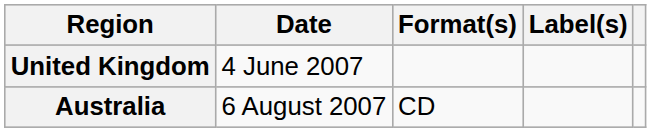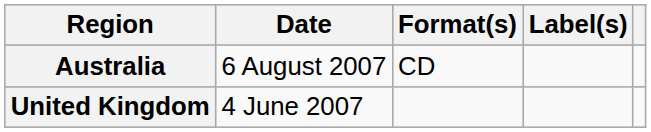 <table class="wikitable plainrowheaders">
 <tr>
 <th scope="col">Region</th>
 <th scope="col">Date</th>
 <th scope="col">Format(s)</th>
 <th scope="col">Label(s)</th>
 <th scope="col"></th>
 </tr>
 <tr>
+<th scope="row">Australia</th>
+<td>6 August 2007</td>
+<td>CD</td>
+<td></td>
+<td></td>
+</tr>
+<tr>
 <th scope="row">United Kingdom</th>
 <td>4 June 2007</td>
 <td></td>
 <td></td>
 <td></td>
 </tr>
-<tr>
-<th scope="row">Australia</th>
-<td>6 August 2007</td>
-<td>CD</td>
-<td></td>
-<td></td>
-</tr>
 </table>
